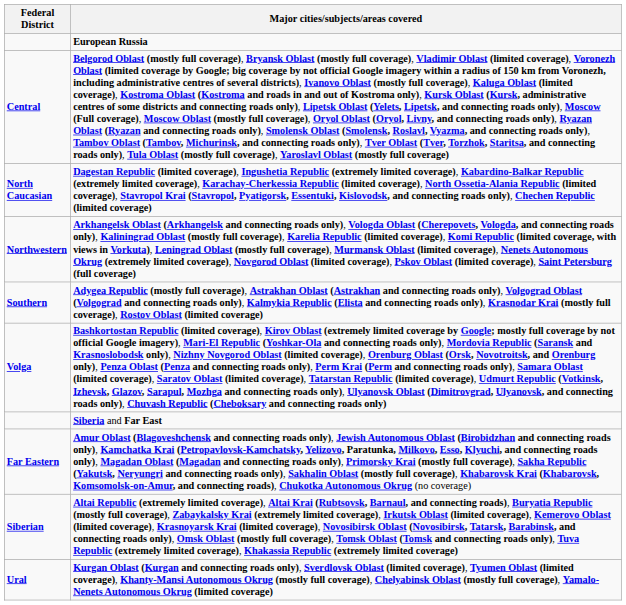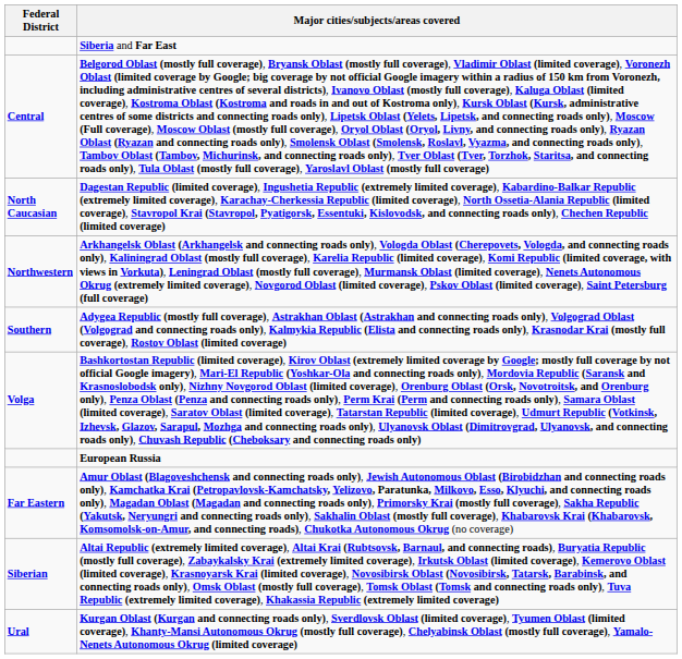 <table class="wikitable" style="font-size:90%">
 <tr>
 <th>Federal District</th>
 <th>Major cities/subjects/areas covered</th>
 </tr>
 <tr>
 <td></td>
-<td><strong>European Russia</strong></td>
+<td><strong><a href='#'>Siberia</a></strong> and <strong>Far East</strong></td>
 </tr>
 <tr>
 <td><strong><a href='#'>Central</a></strong></td>
 <td><strong><a href='#'>Belgorod Oblast</a> (mostly full coverage)</strong>, <strong><a href='#'>Bryansk Oblast</a> (mostly full coverage)</strong>, <strong><a href='#'>Vladimir Oblast</a> (limited coverage)</strong>, <strong><a href='#'>Voronezh Oblast</a> (limited coverage by Google; big coverage by not official Google imagery within a radius of 150 km from Voronezh, including administrative centres of several districts)</strong>, <strong><a href='#'>Ivanovo Oblast</a> (mostly full coverage)</strong>, <strong><a href='#'>Kaluga Oblast</a> (limited coverage)</strong>, <strong><a href='#'>Kostroma Oblast</a> (<a href='#'>Kostroma</a> and roads in and out of Kostroma only)</strong>, <strong><a href='#'>Kursk Oblast</a> (<a href='#'>Kursk</a>, administrative centres of some districts and connecting roads only)</strong>, <strong><a href='#'>Lipetsk Oblast</a> (<a href='#'>Yelets</a>, <a href='#'>Lipetsk</a>, and connecting roads only)</strong>, <strong><a href='#'>Moscow</a> (Full coverage)</strong>, <strong><a href='#'>Moscow Oblast</a> (mostly full coverage)</strong>, <strong><a href='#'>Oryol Oblast</a> (<a href='#'>Oryol</a>, <a href='#'>Livny</a>, and connecting roads only)</strong>, <strong><a href='#'>Ryazan Oblast</a> (<a href='#'>Ryazan</a> and connecting roads only)</strong>, <strong><a href='#'>Smolensk Oblast</a> (<a href='#'>Smolensk</a>, <a href='#'>Roslavl</a>, <a href='#'>Vyazma</a>, and connecting roads only)</strong>, <strong><a href='#'>Tambov Oblast</a> (<a href='#'>Tambov</a>, <a href='#'>Michurinsk</a>, and connecting roads only)</strong>, <strong><a href='#'>Tver Oblast</a> (<a href='#'>Tver</a>, <a href='#'>Torzhok</a>, <a href='#'>Staritsa</a>, and connecting roads only)</strong>, <strong><a href='#'>Tula Oblast</a> (mostly full coverage)</strong>, <strong><a href='#'>Yaroslavl Oblast</a> (mostly full coverage)</strong></td>
 </tr>
 <tr>
 <td><strong><a href='#'>North Caucasian</a></strong></td>
 <td><strong><a href='#'>Dagestan Republic</a> (limited coverage)</strong>, <strong><a href='#'>Ingushetia Republic</a> (extremely limited coverage)</strong>, <strong><a href='#'>Kabardino-Balkar Republic</a> (extremely limited coverage)</strong>, <strong><a href='#'>Karachay-Cherkessia Republic</a> (limited coverage)</strong>, <strong><a href='#'>North Ossetia-Alania Republic</a> (limited coverage)</strong>, <strong><a href='#'>Stavropol Krai</a> (<a href='#'>Stavropol</a>, <a href='#'>Pyatigorsk</a>, <a href='#'>Essentuki</a>, <a href='#'>Kislovodsk</a>, and connecting roads only)</strong>, <strong><a href='#'>Chechen Republic</a> (limited coverage)</strong></td>
 </tr>
 <tr>
 <td><strong><a href='#'>Northwestern</a></strong></td>
 <td><strong><a href='#'>Arkhangelsk Oblast</a> (<a href='#'>Arkhangelsk</a> and connecting roads only)</strong>, <strong><a href='#'>Vologda Oblast</a> (<a href='#'>Cherepovets</a>, <a href='#'>Vologda</a>, and connecting roads only)</strong>, <strong><a href='#'>Kaliningrad Oblast</a> (mostly full coverage)</strong>, <strong><a href='#'>Karelia Republic</a> (limited coverage)</strong>, <strong><a href='#'>Komi Republic</a> (limited coverage, with views in <a href='#'>Vorkuta</a>)</strong>, <strong><a href='#'>Leningrad Oblast</a> (mostly full coverage)</strong>, <strong><a href='#'>Murmansk Oblast</a> (limited coverage)</strong>, <strong><a href='#'>Nenets Autonomous Okrug</a> (extremely limited coverage)</strong>, <strong><a href='#'>Novgorod Oblast</a> (limited coverage)</strong>, <strong><a href='#'>Pskov Oblast</a> (limited coverage)</strong>, <strong><a href='#'>Saint Petersburg</a> (full coverage)</strong></td>
 </tr>
 <tr>
 <td><strong><a href='#'>Southern</a></strong></td>
 <td><strong><a href='#'>Adygea Republic</a> (mostly full coverage)</strong>, <strong><a href='#'>Astrakhan Oblast</a> (<a href='#'>Astrakhan</a> and connecting roads only)</strong>, <strong><a href='#'>Volgograd Oblast</a> (<a href='#'>Volgograd</a> and connecting roads only)</strong>, <strong><a href='#'>Kalmykia Republic</a> (<a href='#'>Elista</a> and connecting roads only)</strong>, <strong><a href='#'>Krasnodar Krai</a> (mostly full coverage)</strong>, <strong><a href='#'>Rostov Oblast</a> (limited coverage)</strong></td>
 </tr>
 <tr>
 <td><strong><a href='#'>Volga</a></strong></td>
 <td><strong><a href='#'>Bashkortostan Republic</a> (limited coverage)</strong>, <strong><a href='#'>Kirov Oblast</a> (extremely limited coverage by <a href='#'>Google</a>; mostly full coverage by not official Google imagery)</strong>, <strong><a href='#'>Mari-El Republic</a> (<a href='#'>Yoshkar-Ola</a> and connecting roads only)</strong>, <strong><a href='#'>Mordovia Republic</a> (<a href='#'>Saransk</a> and <a href='#'>Krasnoslobodsk</a>  only)</strong>, <strong><a href='#'>Nizhny Novgorod Oblast</a> (limited coverage)</strong>, <strong><a href='#'>Orenburg Oblast</a> (<a href='#'>Orsk</a>, <a href='#'>Novotroitsk</a>, and <a href='#'>Orenburg</a> only)</strong>, <strong><a href='#'>Penza Oblast</a> (<a href='#'>Penza</a> and connecting roads only)</strong>, <strong><a href='#'>Perm Krai</a> (<a href='#'>Perm</a> and connecting roads only)</strong>, <strong><a href='#'>Samara Oblast</a> (limited coverage)</strong>, <strong><a href='#'>Saratov Oblast</a> (limited coverage)</strong>, <strong><a href='#'>Tatarstan Republic</a> (limited coverage)</strong>, <strong><a href='#'>Udmurt Republic</a> (<a href='#'>Votkinsk</a>, <a href='#'>Izhevsk</a>, <a href='#'>Glazov</a>, <a href='#'>Sarapul</a>, <a href='#'>Mozhga</a> and connecting roads only)</strong>, <strong><a href='#'>Ulyanovsk Oblast</a> (<a href='#'>Dimitrovgrad</a>, <a href='#'>Ulyanovsk</a>, and connecting roads only)</strong>, <strong><a href='#'>Chuvash Republic</a> (<a href='#'>Cheboksary</a> and connecting roads only)</strong></td>
 </tr>
 <tr>
 <td></td>
-<td><strong><a href='#'>Siberia</a></strong> and <strong>Far East</strong></td>
+<td><strong>European Russia</strong></td>
 </tr>
 <tr>
 <td><strong><a href='#'>Far Eastern</a></strong></td>
 <td><strong><a href='#'>Amur Oblast</a> (<a href='#'>Blagoveshchensk</a> and connecting roads only)</strong>, <strong><a href='#'>Jewish Autonomous Oblast</a> (<a href='#'>Birobidzhan</a> and connecting roads only)</strong>, <strong><a href='#'>Kamchatka Krai</a> (<a href='#'>Petropavlovsk-Kamchatsky</a>, <a href='#'>Yelizovo</a>, Paratunka, <a href='#'>Milkovo</a>, <a href='#'>Esso</a>, <a href='#'>Klyuchi</a>, and connecting roads only)</strong>, <strong><a href='#'>Magadan Oblast</a> (<a href='#'>Magadan</a> and connecting roads only)</strong>, <strong><a href='#'>Primorsky Krai</a> (mostly full coverage)</strong>, <strong><a href='#'>Sakha Republic</a> (<a href='#'>Yakutsk</a>, <a href='#'>Neryungri</a> and connecting roads only)</strong>, <strong><a href='#'>Sakhalin Oblast</a> (mostly full coverage)</strong>, <strong><a href='#'>Khabarovsk Krai</a> (<a href='#'>Khabarovsk</a>, <a href='#'>Komsomolsk-on-Amur</a>, and connecting roads)</strong>, <strong><a href='#'>Chukotka Autonomous Okrug</a></strong> (no coverage)</td>
 </tr>
 <tr>
 <td><strong><a href='#'>Siberian</a></strong></td>
 <td><strong><a href='#'>Altai Republic</a> (extremely limited coverage)</strong>, <strong><a href='#'>Altai Krai</a> (<a href='#'>Rubtsovsk</a>, <a href='#'>Barnaul</a>, and connecting roads)</strong>, <strong><a href='#'>Buryatia Republic</a> (mostly full coverage)</strong>, <strong><a href='#'>Zabaykalsky Krai</a> (extremely limited coverage)</strong>, <strong><a href='#'>Irkutsk Oblast</a> (limited coverage)</strong>, <strong><a href='#'>Kemerovo Oblast</a> (limited coverage)</strong>, <strong><a href='#'>Krasnoyarsk Krai</a> (limited coverage)</strong>, <strong><a href='#'>Novosibirsk Oblast</a> (<a href='#'>Novosibirsk</a>, <a href='#'>Tatarsk</a>, <a href='#'>Barabinsk</a>, and connecting roads only)</strong>, <strong><a href='#'>Omsk Oblast</a> (mostly full coverage)</strong>, <strong><a href='#'>Tomsk Oblast</a> (<a href='#'>Tomsk</a> and connecting roads only)</strong>, <strong><a href='#'>Tuva Republic</a> (extremely limited coverage)</strong>, <strong><a href='#'>Khakassia Republic</a> (extremely limited coverage)</strong></td>
 </tr>
 <tr>
 <td><strong><a href='#'>Ural</a></strong></td>
 <td><strong><a href='#'>Kurgan Oblast</a> (<a href='#'>Kurgan</a> and connecting roads only)</strong>, <strong><a href='#'>Sverdlovsk Oblast</a> (limited coverage)</strong>, <strong><a href='#'>Tyumen Oblast</a> (limited coverage)</strong>, <strong><a href='#'>Khanty-Mansi Autonomous Okrug</a> (mostly full coverage)</strong>, <strong><a href='#'>Chelyabinsk Oblast</a> (mostly full coverage)</strong>, <strong><a href='#'>Yamalo-Nenets Autonomous Okrug</a> (limited coverage)</strong></td>
 </tr>
 </table>
